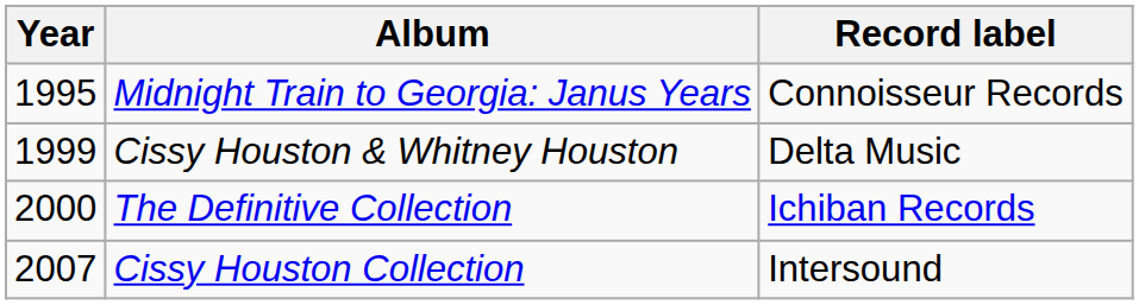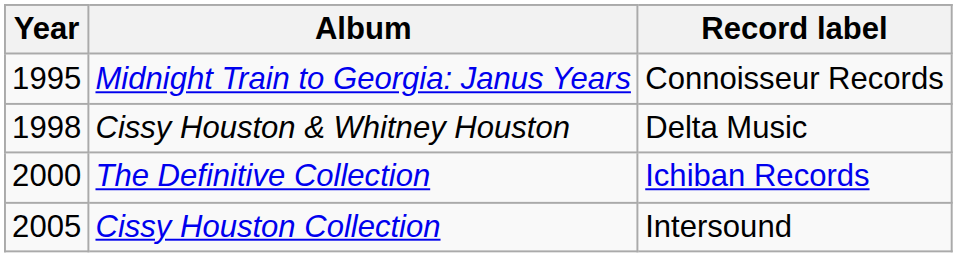 <table class="wikitable">
 <tr>
 <th>Year</th>
 <th>Album</th>
 <th>Record label</th>
 </tr>
 <tr>
 <td>1995</td>
 <td><em><a href='#'>Midnight Train to Georgia: Janus Years</a></em></td>
 <td>Connoisseur Records</td>
 </tr>
 <tr>
-<td>1999</td>
+<td>1998</td>
 <td><em>Cissy Houston & Whitney Houston</em></td>
 <td>Delta Music</td>
 </tr>
 <tr>
 <td>2000</td>
 <td><em><a href='#'>The Definitive Collection</a></em></td>
 <td><a href='#'>Ichiban Records</a></td>
 </tr>
 <tr>
-<td>2007</td>
+<td>2005</td>
 <td><em><a href='#'>Cissy Houston Collection</a></em></td>
 <td>Intersound</td>
 </tr>
 </table>
